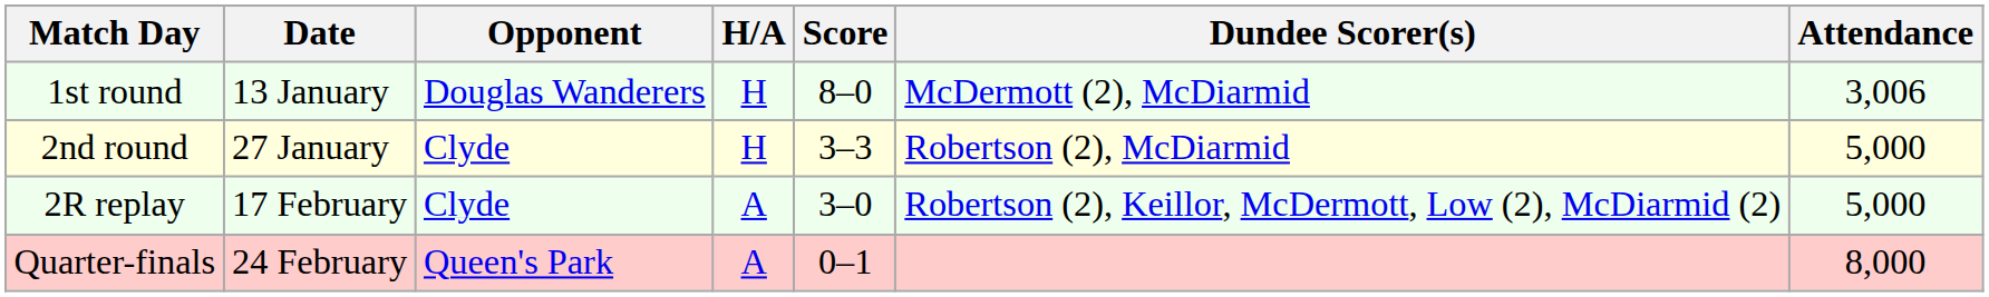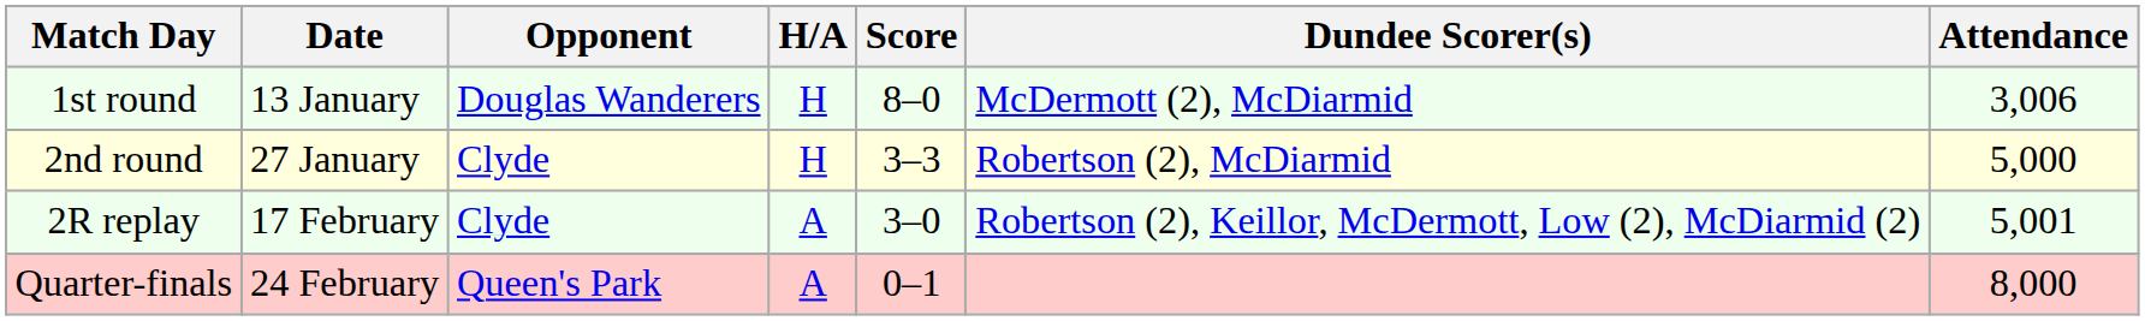 <table class="wikitable" style="text-align:center">
 <tr>
 <th>Match Day</th>
 <th>Date</th>
 <th>Opponent</th>
 <th>H/A</th>
 <th>Score</th>
 <th>Dundee Scorer(s)</th>
 <th>Attendance</th>
 </tr>
 <tr bgcolor="#EEFFEE">
 <td>1st round</td>
 <td align="left">13 January</td>
 <td align="left"><a href='#'>Douglas Wanderers</a></td>
 <td><a href='#'>H</a></td>
 <td>8–0</td>
 <td align="left"><a href='#'>McDermott</a> (2), <a href='#'>McDiarmid</a></td>
 <td>3,006</td>
 </tr>
 <tr bgcolor="#FFFFDD">
 <td>2nd round</td>
 <td align="left">27 January</td>
 <td align="left"><a href='#'>Clyde</a></td>
 <td><a href='#'>H</a></td>
 <td>3–3</td>
 <td align="left"><a href='#'>Robertson</a> (2), <a href='#'>McDiarmid</a></td>
 <td>5,000</td>
 </tr>
 <tr bgcolor="#EEFFEE">
 <td>2R replay</td>
 <td align="left">17 February</td>
 <td align="left"><a href='#'>Clyde</a></td>
 <td><a href='#'>A</a></td>
 <td>3–0</td>
 <td align="left"><a href='#'>Robertson</a> (2), <a href='#'>Keillor</a>, <a href='#'>McDermott</a>, <a href='#'>Low</a> (2), <a href='#'>McDiarmid</a> (2)</td>
-<td>5,000</td>
+<td>5,001</td>
 </tr>
 <tr bgcolor="#FFCCCC">
 <td>Quarter-finals</td>
 <td align="left">24 February</td>
 <td align="left"><a href='#'>Queen's Park</a></td>
 <td><a href='#'>A</a></td>
 <td>0–1</td>
 <td align="left"></td>
 <td>8,000</td>
 </tr>
 </table>
